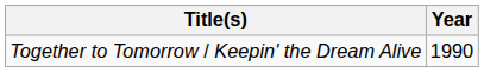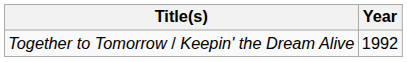 <table class="wikitable">
 <tr>
 <th>Title(s)</th>
 <th>Year</th>
 </tr>
 <tr>
 <td><em>Together to Tomorrow</em> / <em>Keepin' the Dream Alive</em></td>
-<td>1990</td>
+<td>1992</td>
 </tr>
 </table>
